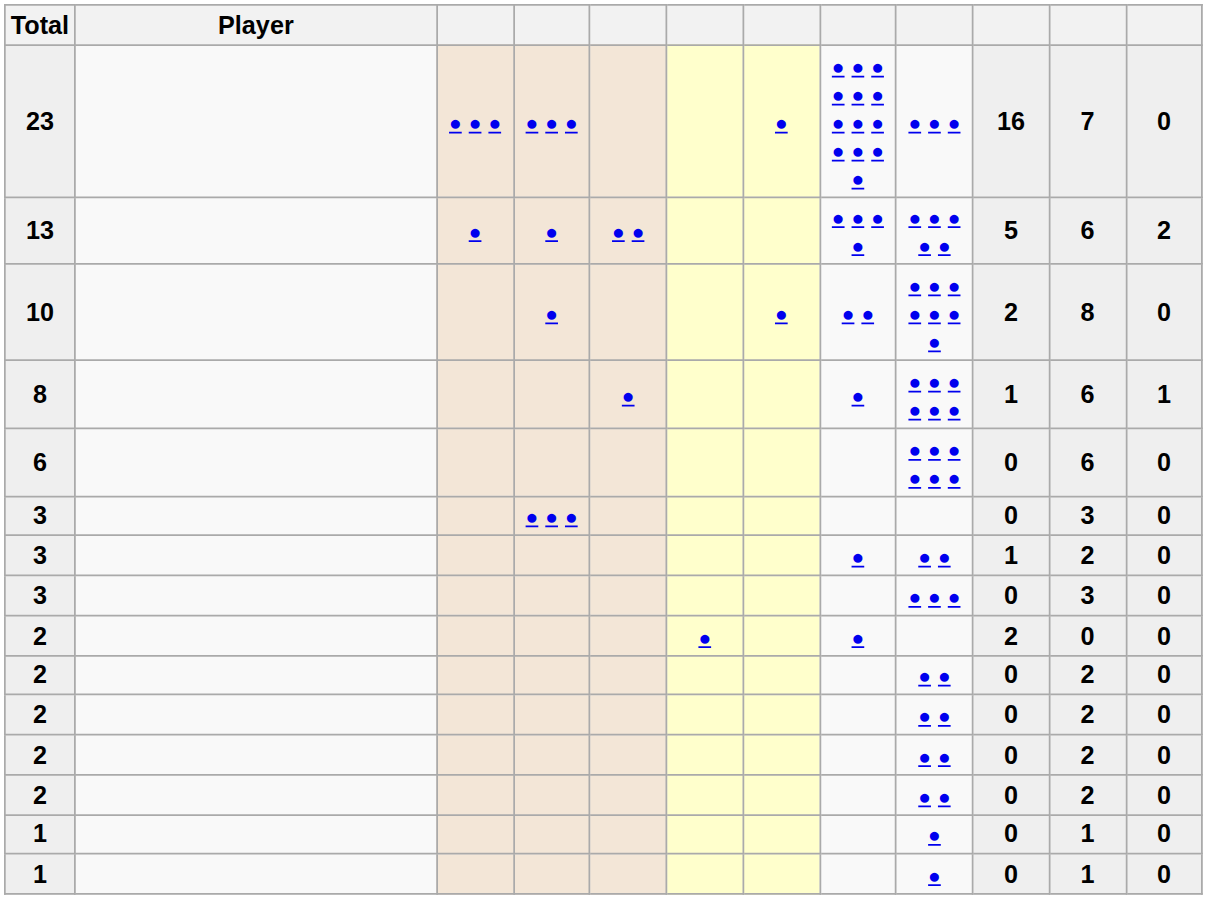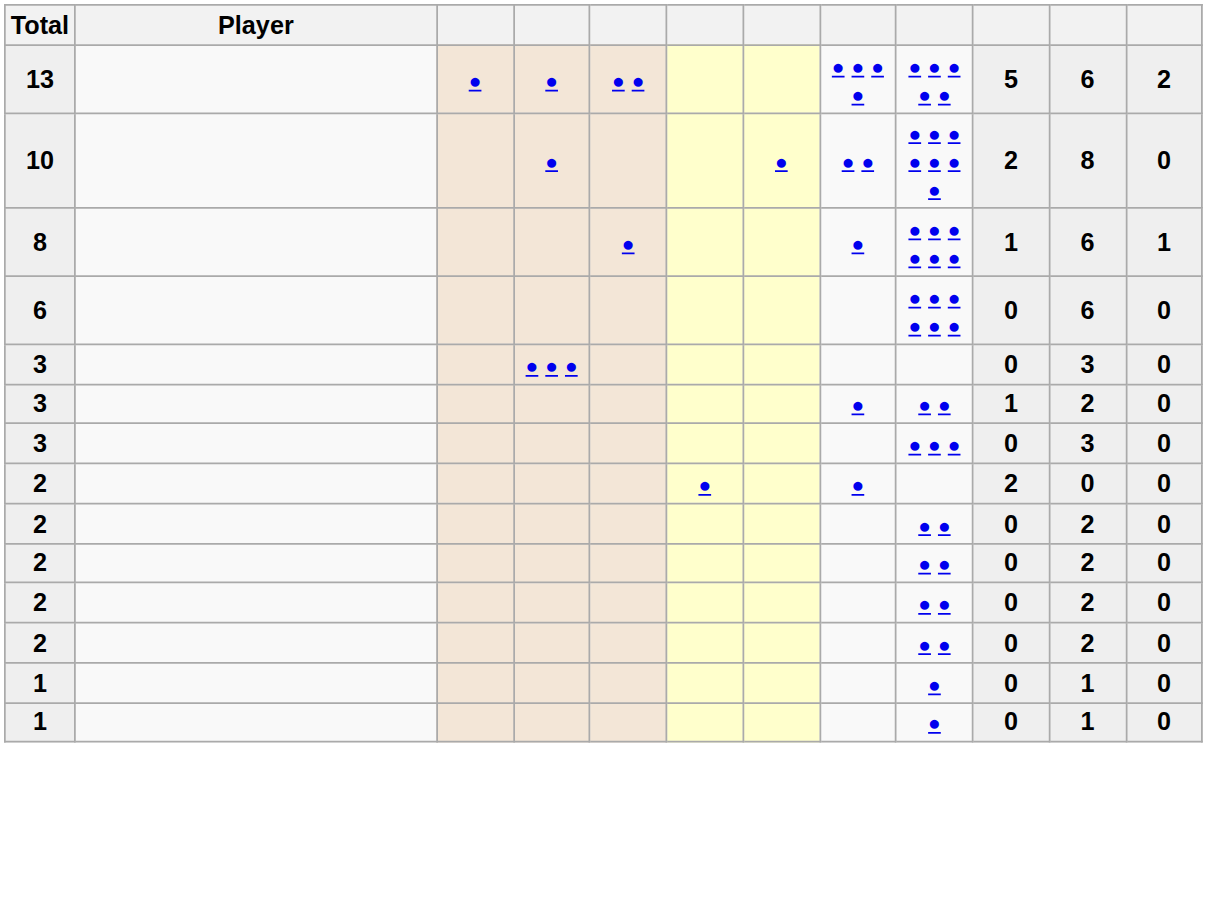 <table class="sortable wikitable" style=font-size:90%>
 <tr>
 <th width=30>Total</th>
 <th width=200>Player</th>
 <th width=37 bgcolor=#efefef></th>
 <th width=37 bgcolor=#efefef></th>
 <th width=37 bgcolor=#F3E6D7></th>
 <th width=37 bgcolor=#efefef></th>
 <th width=37 bgcolor=#efefef></th>
 <th width=37 bgcolor=#efefef></th>
 <th width=37 bgcolor=#efefef></th>
 <th width=37 bgcolor=#efefef></th>
 <th width=37 bgcolor=#efefef></th>
 <th width=37 bgcolor=#efefef></th>
-</tr>
-<tr align=center>
-<td style="background:#efefef;"><strong>23</strong></td>
-<td align=left></td>
-<td style="background:#F3E6D7;"><small><a href='#'>●</a></small> <small><a href='#'>●</a></small> <small><a href='#'>●</a></small></td>
-<td style="background:#F3E6D7;"><small><a href='#'>●</a></small> <small><a href='#'>●</a></small> <small><a href='#'>●</a></small></td>
-<td style="background:#F3E6D7;"></td>
-<td style="background:#ffc;"></td>
-<td style="background:#ffc;"> <small><a href='#'>●</a></small></td>
-<td><small><a href='#'>●</a></small> <small><a href='#'>●</a></small> <small><a href='#'>●</a></small> <small><a href='#'>●</a></small> <small><a href='#'>●</a></small> <small><a href='#'>●</a></small> <small><a href='#'>●</a></small> <small><a href='#'>●</a></small> <small><a href='#'>●</a></small> <small><a href='#'>●</a></small> <small><a href='#'>●</a></small> <small><a href='#'>●</a></small> <small><a href='#'>●</a></small></td>
-<td><small><a href='#'>●</a></small> <small><a href='#'>●</a></small> <small><a href='#'>●</a></small></td>
-<td style="background:#efefef;"><strong>16</strong></td>
-<td style="background:#efefef;"><strong>7</strong></td>
-<td style="background:#efefef;"><strong>0</strong></td>
 </tr>
 <tr align=center>
 <td style="background:#efefef;"><strong>13</strong></td>
 <td align=left></td>
 <td style="background:#F3E6D7;"><small><a href='#'>●</a></small></td>
 <td style="background:#F3E6D7;"><small><a href='#'>●</a></small></td>
 <td style="background:#F3E6D7;"><small><a href='#'>●</a></small> <small><a href='#'>●</a></small></td>
 <td style="background:#ffc;"></td>
 <td style="background:#ffc;"></td>
 <td><small><a href='#'>●</a></small> <small><a href='#'>●</a></small> <small><a href='#'>●</a></small> <small><a href='#'>●</a></small></td>
 <td><small><a href='#'>●</a></small> <small><a href='#'>●</a></small> <small><a href='#'>●</a></small> <small><a href='#'>●</a></small> <small><a href='#'>●</a></small></td>
 <td style="background:#efefef;"><strong>5</strong></td>
 <td style="background:#efefef;"><strong>6</strong></td>
 <td style="background:#efefef;"><strong>2</strong></td>
 </tr>
 <tr align=center>
 <td style="background:#efefef;"><strong>10</strong></td>
 <td align=left></td>
 <td style="background:#F3E6D7;"></td>
 <td style="background:#F3E6D7;"><small><a href='#'>●</a></small></td>
 <td style="background:#F3E6D7;"></td>
 <td style="background:#ffc;"></td>
 <td style="background:#ffc;"><small><a href='#'>●</a></small></td>
 <td><small><a href='#'>●</a></small> <small><a href='#'>●</a></small></td>
 <td><small><a href='#'>●</a></small> <small><a href='#'>●</a></small> <small><a href='#'>●</a></small> <small><a href='#'>●</a></small> <small><a href='#'>●</a></small> <small><a href='#'>●</a></small> <small><a href='#'>●</a></small></td>
 <td style="background:#efefef;"><strong>2</strong></td>
 <td style="background:#efefef;"><strong>8</strong></td>
 <td style="background:#efefef;"><strong>0</strong></td>
 </tr>
 <tr align=center>
 <td style="background:#efefef;"><strong>8</strong></td>
 <td align=left></td>
 <td style="background:#F3E6D7;"></td>
 <td style="background:#F3E6D7;"></td>
 <td style="background:#F3E6D7;"><small><a href='#'>●</a></small></td>
 <td style="background:#ffc;"></td>
 <td style="background:#ffc;"></td>
 <td><small><a href='#'>●</a></small></td>
 <td><small><a href='#'>●</a></small> <small><a href='#'>●</a></small> <small><a href='#'>●</a></small> <small><a href='#'>●</a></small> <small><a href='#'>●</a></small> <small><a href='#'>●</a></small></td>
 <td style="background:#efefef;"><strong>1</strong></td>
 <td style="background:#efefef;"><strong>6</strong></td>
 <td style="background:#efefef;"><strong>1</strong></td>
 </tr>
 <tr align=center>
 <td style="background:#efefef;"><strong>6</strong></td>
 <td align=left></td>
 <td style="background:#F3E6D7;"></td>
 <td style="background:#F3E6D7;"></td>
 <td style="background:#F3E6D7;"></td>
 <td style="background:#ffc;"></td>
 <td style="background:#ffc;"></td>
 <td></td>
 <td><small><a href='#'>●</a></small> <small><a href='#'>●</a></small> <small><a href='#'>●</a></small> <small><a href='#'>●</a></small> <small><a href='#'>●</a></small> <small><a href='#'>●</a></small></td>
 <td style="background:#efefef;"><strong>0</strong></td>
 <td style="background:#efefef;"><strong>6</strong></td>
 <td style="background:#efefef;"><strong>0</strong></td>
 </tr>
 <tr align=center>
 <td style="background:#efefef;"><strong>3</strong></td>
 <td align=left></td>
 <td style="background:#F3E6D7;"></td>
 <td style="background:#F3E6D7;"><small><a href='#'>●</a></small> <small><a href='#'>●</a></small> <small><a href='#'>●</a></small></td>
 <td style="background:#F3E6D7;"></td>
 <td style="background:#ffc;"></td>
 <td style="background:#ffc;"></td>
 <td></td>
 <td></td>
 <td style="background:#efefef;"><strong>0</strong></td>
 <td style="background:#efefef;"><strong>3</strong></td>
 <td style="background:#efefef;"><strong>0</strong></td>
 </tr>
 <tr align=center>
 <td style="background:#efefef;"><strong>3</strong></td>
 <td align=left></td>
 <td style="background:#F3E6D7;"></td>
 <td style="background:#F3E6D7;"></td>
 <td style="background:#F3E6D7;"></td>
 <td style="background:#ffc;"></td>
 <td style="background:#ffc;"></td>
 <td><small><a href='#'>●</a></small></td>
 <td><small><a href='#'>●</a></small> <small><a href='#'>●</a></small></td>
 <td style="background:#efefef;"><strong>1</strong></td>
 <td style="background:#efefef;"><strong>2</strong></td>
 <td style="background:#efefef;"><strong>0</strong></td>
 </tr>
 <tr align=center>
 <td style="background:#efefef;"><strong>3</strong></td>
 <td align=left></td>
 <td style="background:#F3E6D7;"></td>
 <td style="background:#F3E6D7;"></td>
 <td style="background:#F3E6D7;"></td>
 <td style="background:#ffc;"></td>
 <td style="background:#ffc;"></td>
 <td></td>
 <td><small><a href='#'>●</a></small> <small><a href='#'>●</a></small> <small><a href='#'>●</a></small></td>
 <td style="background:#efefef;"><strong>0</strong></td>
 <td style="background:#efefef;"><strong>3</strong></td>
 <td style="background:#efefef;"><strong>0</strong></td>
 </tr>
 <tr align=center>
 <td style="background:#efefef;"><strong>2</strong></td>
 <td align=left></td>
 <td style="background:#F3E6D7;"></td>
 <td style="background:#F3E6D7;"></td>
 <td style="background:#F3E6D7;"></td>
 <td style="background:#ffc;"><small><a href='#'>●</a></small></td>
 <td style="background:#ffc;"></td>
 <td><small><a href='#'>●</a></small></td>
 <td></td>
 <td style="background:#efefef;"><strong>2</strong></td>
 <td style="background:#efefef;"><strong>0</strong></td>
 <td style="background:#efefef;"><strong>0</strong></td>
 </tr>
 <tr align=center>
 <td style="background:#efefef;"><strong>2</strong></td>
 <td align=left></td>
 <td style="background:#F3E6D7;"></td>
 <td style="background:#F3E6D7;"></td>
 <td style="background:#F3E6D7;"></td>
 <td style="background:#ffc;"></td>
 <td style="background:#ffc;"></td>
 <td></td>
 <td><small><a href='#'>●</a></small> <small><a href='#'>●</a></small></td>
 <td style="background:#efefef;"><strong>0</strong></td>
 <td style="background:#efefef;"><strong>2</strong></td>
 <td style="background:#efefef;"><strong>0</strong></td>
 </tr>
 <tr align=center>
 <td style="background:#efefef;"><strong>2</strong></td>
 <td align=left></td>
 <td style="background:#F3E6D7;"></td>
 <td style="background:#F3E6D7;"></td>
 <td style="background:#F3E6D7;"></td>
 <td style="background:#ffc;"></td>
 <td style="background:#ffc;"></td>
 <td></td>
 <td><small><a href='#'>●</a></small> <small><a href='#'>●</a></small></td>
 <td style="background:#efefef;"><strong>0</strong></td>
 <td style="background:#efefef;"><strong>2</strong></td>
 <td style="background:#efefef;"><strong>0</strong></td>
 </tr>
 <tr align=center>
 <td style="background:#efefef;"><strong>2</strong></td>
 <td align=left></td>
 <td style="background:#F3E6D7;"></td>
 <td style="background:#F3E6D7;"></td>
 <td style="background:#F3E6D7;"></td>
 <td style="background:#ffc;"></td>
 <td style="background:#ffc;"></td>
 <td></td>
 <td><small><a href='#'>●</a></small> <small><a href='#'>●</a></small></td>
 <td style="background:#efefef;"><strong>0</strong></td>
 <td style="background:#efefef;"><strong>2</strong></td>
 <td style="background:#efefef;"><strong>0</strong></td>
 </tr>
 <tr align=center>
 <td style="background:#efefef;"><strong>2</strong></td>
 <td align=left></td>
 <td style="background:#F3E6D7;"></td>
 <td style="background:#F3E6D7;"></td>
 <td style="background:#F3E6D7;"></td>
 <td style="background:#ffc;"></td>
 <td style="background:#ffc;"></td>
 <td></td>
 <td><small><a href='#'>●</a></small> <small><a href='#'>●</a></small></td>
 <td style="background:#efefef;"><strong>0</strong></td>
 <td style="background:#efefef;"><strong>2</strong></td>
 <td style="background:#efefef;"><strong>0</strong></td>
 </tr>
 <tr align=center>
 <td style="background:#efefef;"><strong>1</strong></td>
 <td align=left></td>
 <td style="background:#F3E6D7;"></td>
 <td style="background:#F3E6D7;"></td>
 <td style="background:#F3E6D7;"></td>
 <td style="background:#ffc;"></td>
 <td style="background:#ffc;"></td>
 <td></td>
 <td><small><a href='#'>●</a></small></td>
 <td style="background:#efefef;"><strong>0</strong></td>
 <td style="background:#efefef;"><strong>1</strong></td>
 <td style="background:#efefef;"><strong>0</strong></td>
 </tr>
 <tr align=center>
 <td style="background:#efefef;"><strong>1</strong></td>
 <td align=left></td>
 <td style="background:#F3E6D7;"></td>
 <td style="background:#F3E6D7;"></td>
 <td style="background:#F3E6D7;"></td>
 <td style="background:#ffc;"></td>
 <td style="background:#ffc;"></td>
 <td></td>
 <td><small><a href='#'>●</a></small></td>
 <td style="background:#efefef;"><strong>0</strong></td>
 <td style="background:#efefef;"><strong>1</strong></td>
 <td style="background:#efefef;"><strong>0</strong></td>
 </tr>
 </table>
